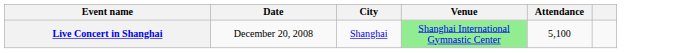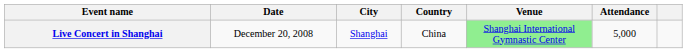 <table class="wikitable plainrowheaders" style="text-align:center;">
 <tr>
 <th scope="col" style="width:20em;">Event name</th>
 <th scope="col" style="width:12em;">Date</th>
 <th scope="col" style="width:6em;">City</th>
+<th scope="col" style="width:6em;">Country</th>
 <th scope="col" style="width:12em;">Venue</th>
 <th scope="col" style="width:6em;">Attendance</th>
 <th scope="col" style="width:2em;"></th>
 </tr>
 <tr>
 <th scope="rowgroup"><a href='#'>Live Concert in Shanghai</a></th>
 <td>December 20, 2008</td>
 <td><a href='#'>Shanghai</a></td>
+<td>China</td>
 <td style="background: lightgreen;"><a href='#'>Shanghai International Gymnastic Center</a></td>
-<td>5,100</td>
+<td>5,000</td>
 <td></td>
 </tr>
 </table>
